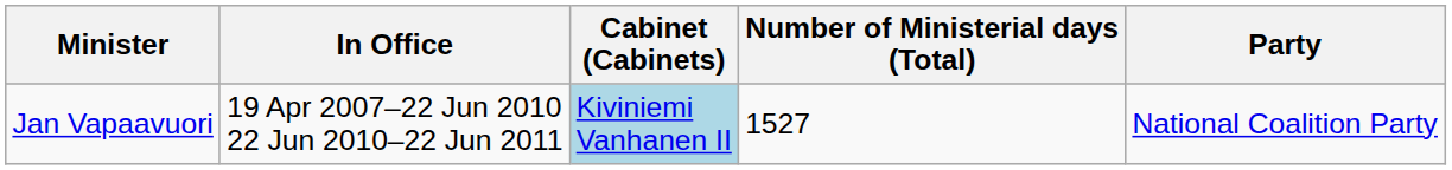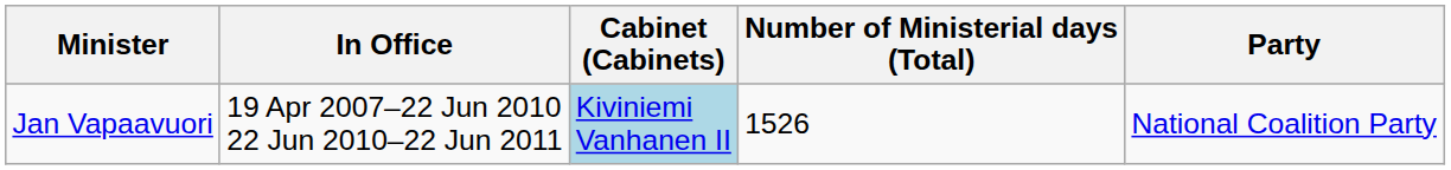 <table class="wikitable">
 <tr>
 <th>Minister</th>
 <th>In Office</th>
 <th>Cabinet<br>(Cabinets)</th>
 <th>Number of Ministerial days <br>(Total)</th>
 <th>Party</th>
 </tr>
 <tr>
 <td><a href='#'>Jan Vapaavuori</a></td>
 <td>19 Apr 2007–22 Jun 2010<br>22 Jun 2010–22 Jun 2011</td>
 <td style="background: lightblue;"><a href='#'>Kiviniemi</a><br><a href='#'>Vanhanen II</a></td>
-<td>1527</td>
+<td>1526</td>
 <td><a href='#'>National Coalition Party</a></td>
 </tr>
 </table>
